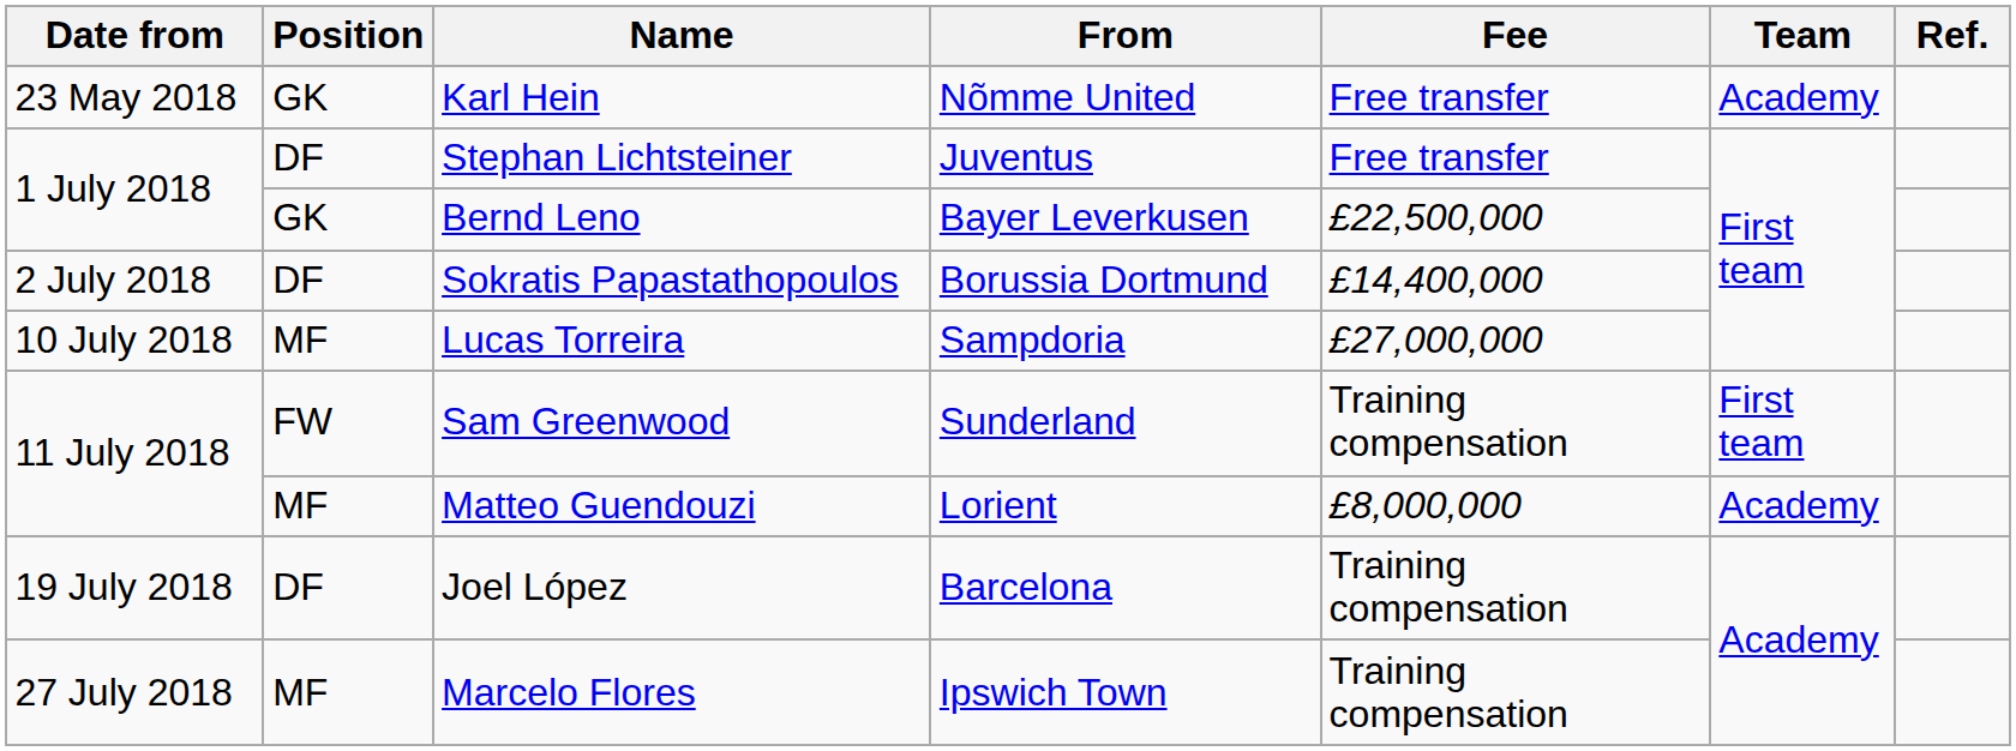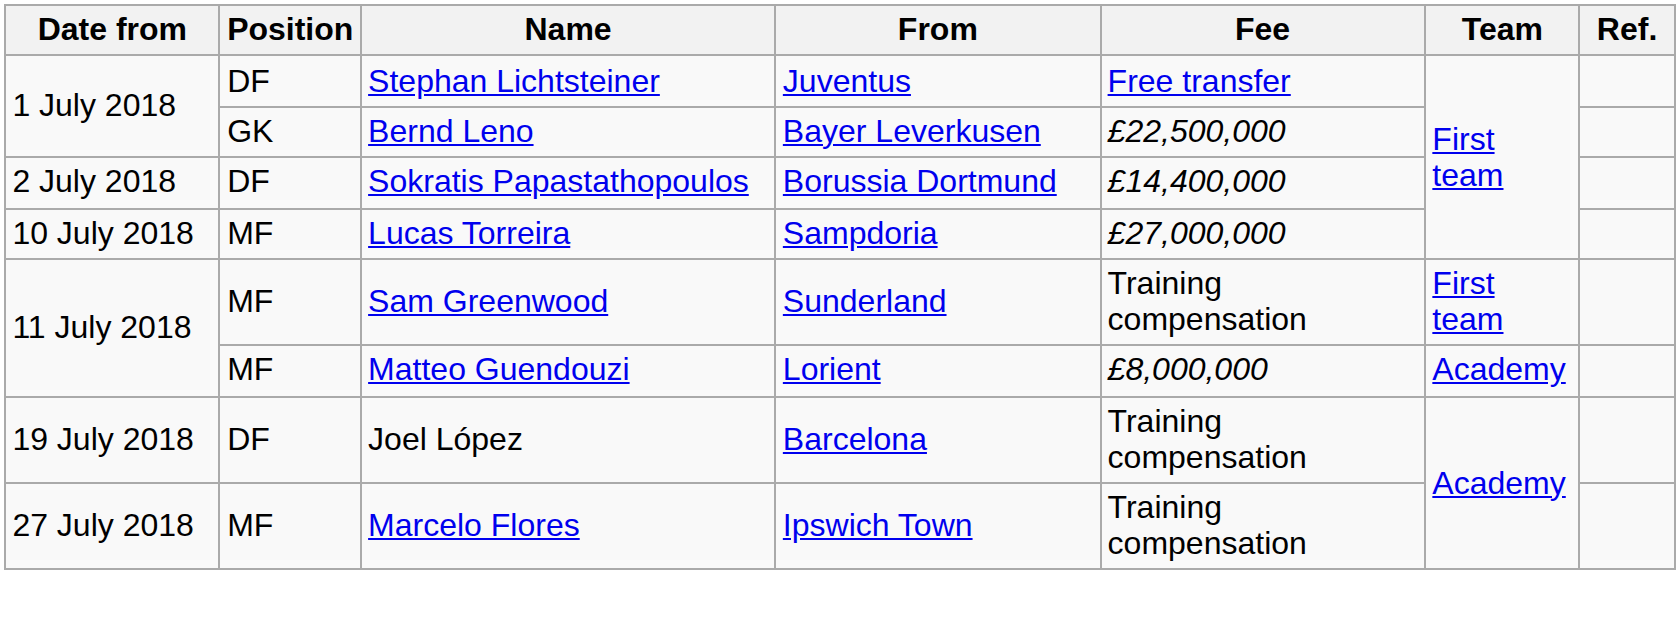 <table class="wikitable">
 <tr>
 <th style="width:100px">Date from</th>
 <th style="width:50px">Position</th>
 <th style="width:200px">Name</th>
 <th style="width:155px">From</th>
 <th style="width:155px">Fee</th>
 <th style="width:70px">Team</th>
 <th style="width:40px">Ref.</th>
-</tr>
-<tr>
-<td>23 May 2018</td>
-<td>GK</td>
-<td> <a href='#'>Karl Hein</a></td>
-<td> <a href='#'>Nõmme United</a></td>
-<td><a href='#'>Free transfer</a></td>
-<td><a href='#'>Academy</a></td>
-<td></td>
 </tr>
 <tr>
 <td rowspan="2">1 July 2018</td>
 <td>DF</td>
 <td> <a href='#'>Stephan Lichtsteiner</a></td>
 <td> <a href='#'>Juventus</a></td>
 <td><a href='#'>Free transfer</a></td>
 <td rowspan="4"><a href='#'>First team</a></td>
 <td></td>
 </tr>
 <tr>
 <td>GK</td>
 <td> <a href='#'>Bernd Leno</a></td>
 <td> <a href='#'>Bayer Leverkusen</a></td>
 <td><em>£22,500,000</em></td>
 <td></td>
 </tr>
 <tr>
 <td>2 July 2018</td>
 <td>DF</td>
 <td> <a href='#'>Sokratis Papastathopoulos</a></td>
 <td> <a href='#'>Borussia Dortmund</a></td>
 <td><em>£14,400,000</em></td>
 <td></td>
 </tr>
 <tr>
 <td>10 July 2018</td>
 <td>MF</td>
 <td> <a href='#'>Lucas Torreira</a></td>
 <td> <a href='#'>Sampdoria</a></td>
 <td><em>£27,000,000</em></td>
 <td></td>
 </tr>
 <tr>
 <td rowspan="2">11 July 2018</td>
-<td>FW</td>
+<td>MF</td>
 <td> <a href='#'>Sam Greenwood</a></td>
 <td> <a href='#'>Sunderland</a></td>
 <td>Training compensation</td>
 <td><a href='#'>First team</a></td>
 <td></td>
 </tr>
 <tr>
 <td>MF</td>
 <td> <a href='#'>Matteo Guendouzi</a></td>
 <td> <a href='#'>Lorient</a></td>
 <td><em>£8,000,000</em></td>
 <td><a href='#'>Academy</a></td>
 <td></td>
 </tr>
 <tr>
 <td>19 July 2018</td>
 <td>DF</td>
 <td> Joel López</td>
 <td> <a href='#'>Barcelona</a></td>
 <td>Training compensation</td>
 <td rowspan="3"><a href='#'>Academy</a></td>
 <td></td>
 </tr>
 <tr>
 <td>27 July 2018</td>
 <td>MF</td>
 <td> <a href='#'>Marcelo Flores</a></td>
 <td> <a href='#'>Ipswich Town</a></td>
 <td>Training compensation</td>
 <td></td>
 </tr>
 </table>
